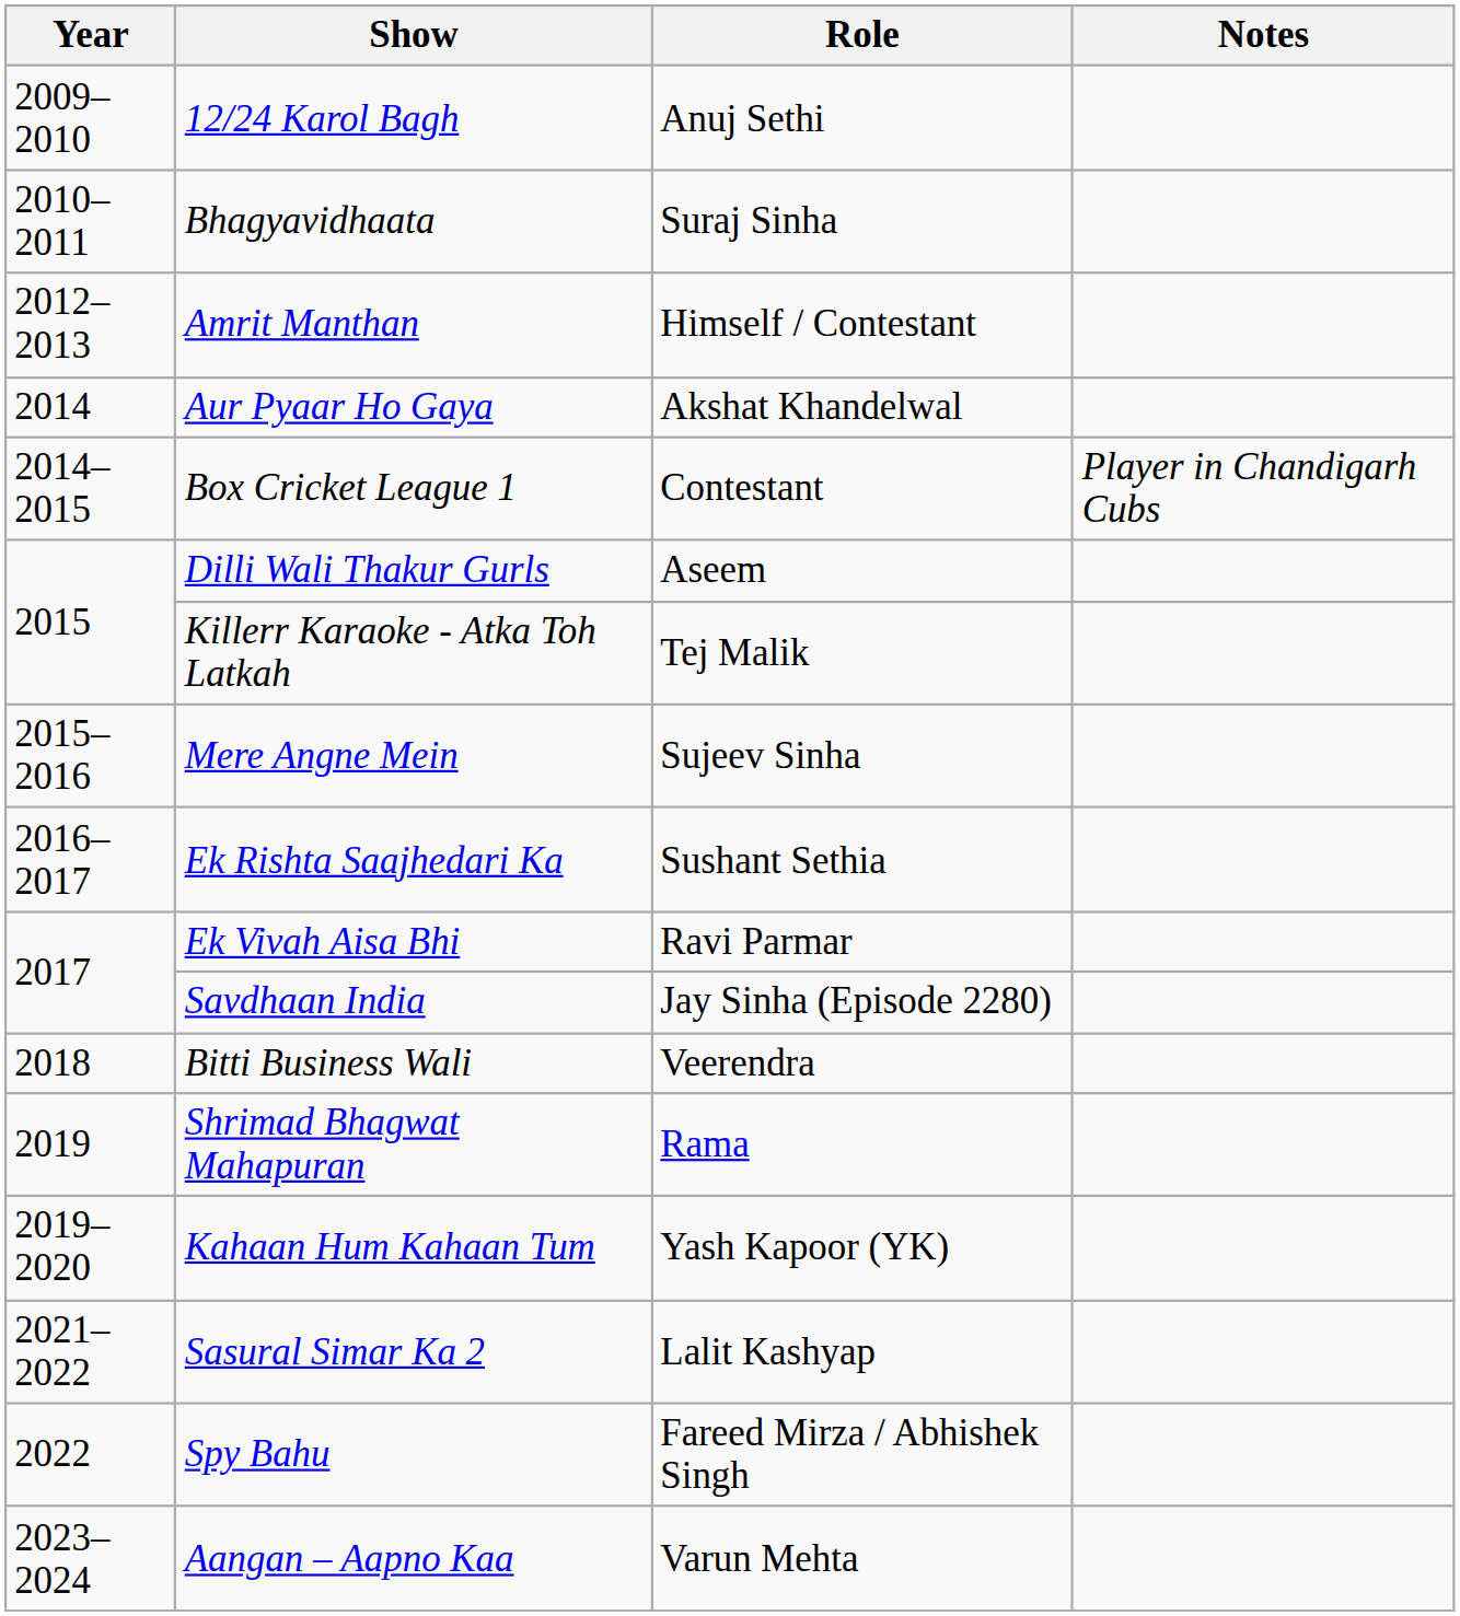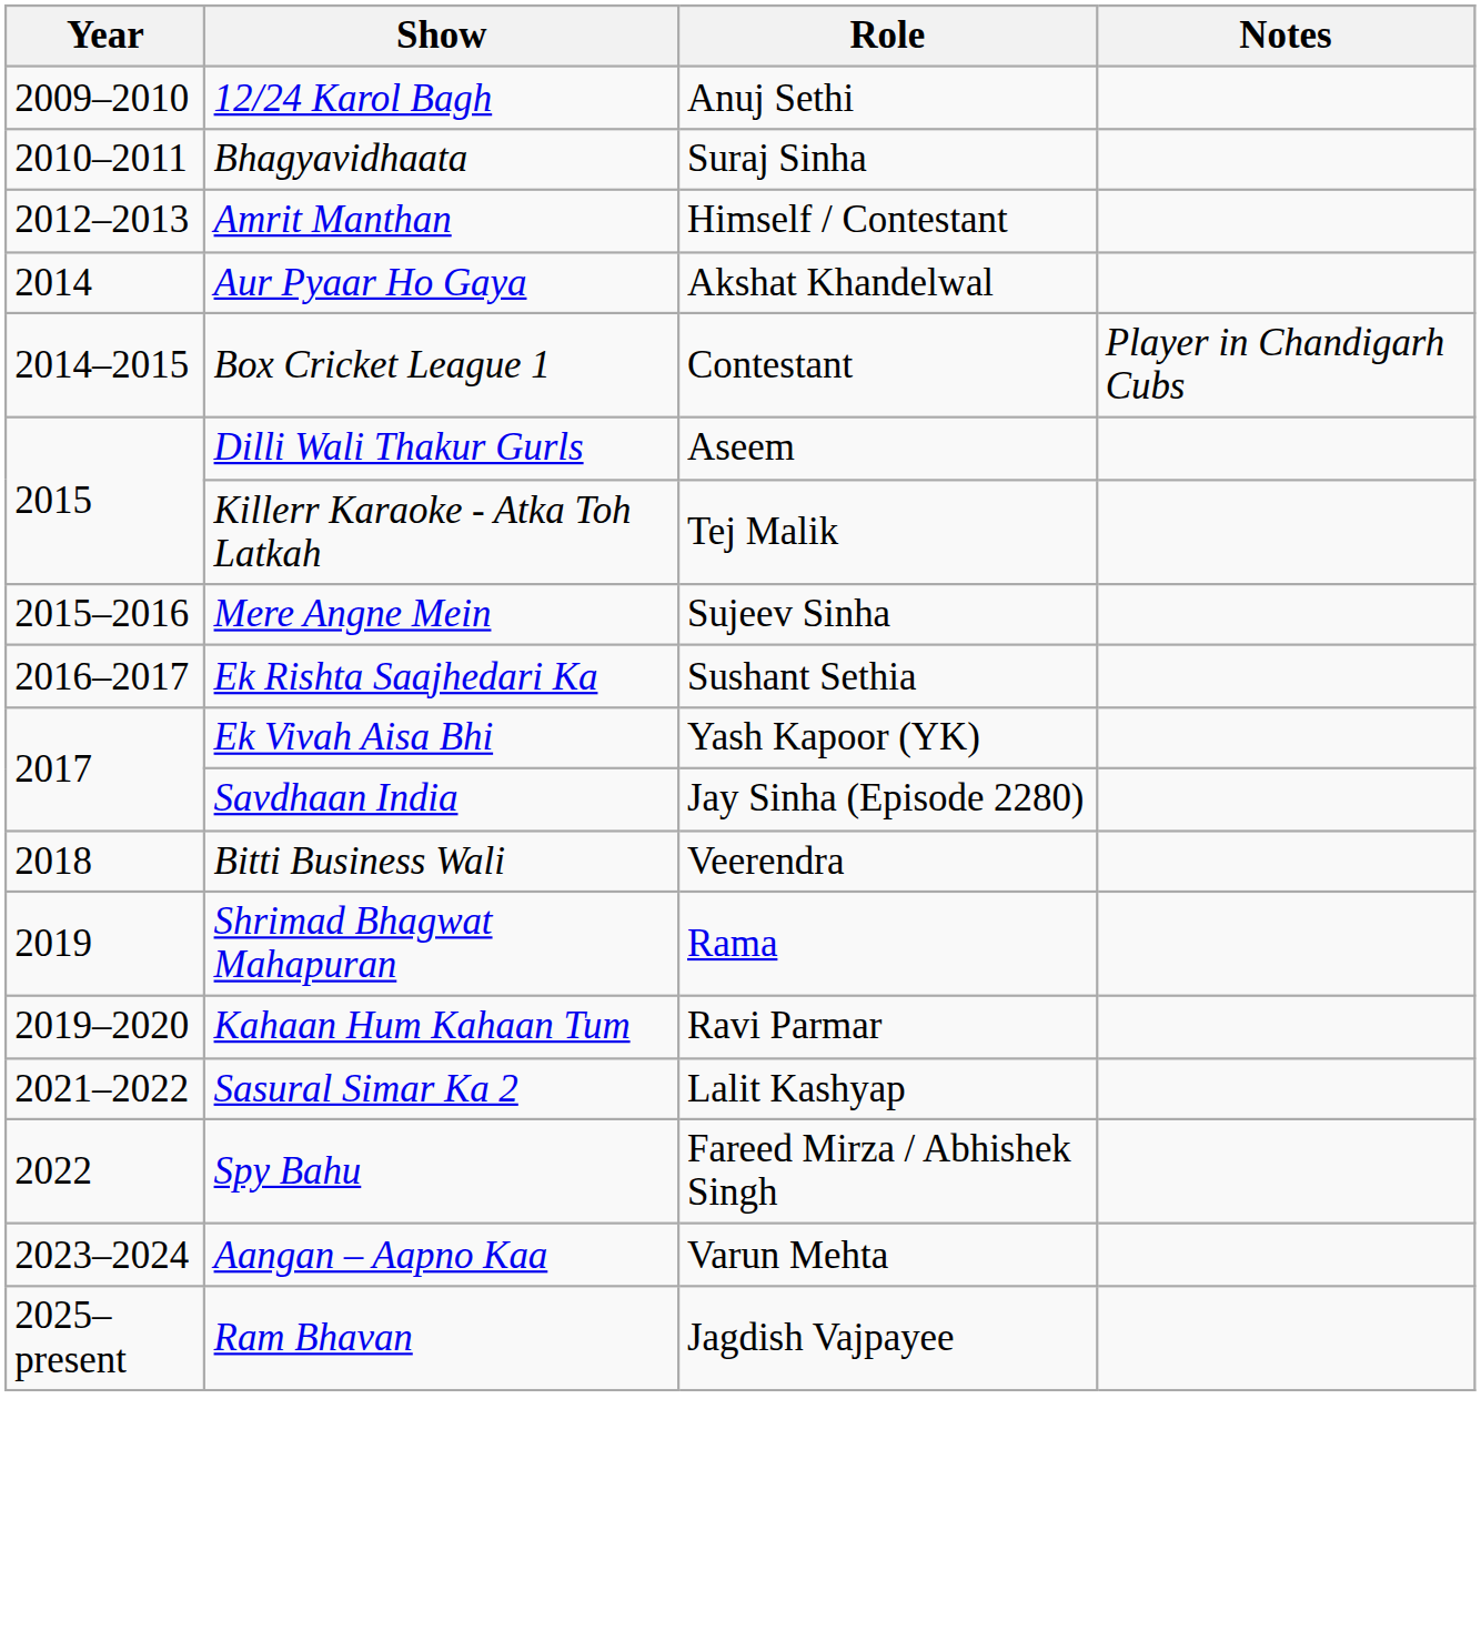 <table class="wikitable sortable">
 <tr>
 <th>Year</th>
 <th>Show</th>
 <th>Role</th>
 <th>Notes</th>
 </tr>
 <tr>
 <td>2009–2010</td>
 <td><em><a href='#'>12/24 Karol Bagh</a></em></td>
 <td>Anuj Sethi</td>
 <td></td>
 </tr>
 <tr>
 <td>2010–2011</td>
 <td><em>Bhagyavidhaata</em></td>
 <td>Suraj Sinha</td>
 <td></td>
 </tr>
 <tr>
 <td>2012–2013</td>
 <td><em><a href='#'>Amrit Manthan</a></em></td>
 <td>Himself / Contestant</td>
 <td></td>
 </tr>
 <tr>
 <td>2014</td>
 <td><em><a href='#'>Aur Pyaar Ho Gaya</a></em></td>
 <td>Akshat Khandelwal</td>
 <td></td>
 </tr>
 <tr>
 <td>2014–2015</td>
 <td><em>Box Cricket League 1</em></td>
 <td>Contestant</td>
 <td><em>Player in Chandigarh Cubs</em></td>
 </tr>
 <tr>
 <td rowspan="2">2015</td>
 <td><em><a href='#'>Dilli Wali Thakur Gurls</a></em></td>
 <td>Aseem</td>
 <td></td>
 </tr>
 <tr>
 <td><em>Killerr Karaoke - Atka Toh Latkah</em></td>
 <td>Tej Malik</td>
 <td></td>
 </tr>
 <tr>
 <td>2015–2016</td>
 <td><em><a href='#'>Mere Angne Mein</a></em></td>
 <td>Sujeev Sinha</td>
 <td></td>
 </tr>
 <tr>
 <td>2016–2017</td>
 <td><em><a href='#'>Ek Rishta Saajhedari Ka</a></em></td>
 <td>Sushant Sethia</td>
 <td></td>
 </tr>
 <tr>
 <td rowspan="2">2017</td>
 <td><em><a href='#'>Ek Vivah Aisa Bhi</a></em></td>
-<td>Ravi Parmar</td>
+<td>Yash Kapoor (YK)</td>
 <td></td>
 </tr>
 <tr>
 <td><em><a href='#'>Savdhaan India</a></em></td>
 <td>Jay Sinha (Episode 2280)</td>
 <td></td>
 </tr>
 <tr>
 <td>2018</td>
 <td><em>Bitti Business Wali</em></td>
 <td>Veerendra</td>
 <td></td>
 </tr>
 <tr>
 <td>2019</td>
 <td><em><a href='#'>Shrimad Bhagwat Mahapuran</a></em></td>
 <td><a href='#'>Rama</a></td>
 <td></td>
 </tr>
 <tr>
 <td>2019–2020</td>
 <td><em><a href='#'>Kahaan Hum Kahaan Tum</a></em></td>
-<td>Yash Kapoor (YK)</td>
+<td>Ravi Parmar</td>
 <td></td>
 </tr>
 <tr>
 <td>2021–2022</td>
 <td><em><a href='#'>Sasural Simar Ka 2</a></em></td>
 <td>Lalit Kashyap</td>
 <td></td>
 </tr>
 <tr>
 <td>2022</td>
 <td><em><a href='#'>Spy Bahu</a></em></td>
 <td>Fareed Mirza / Abhishek Singh</td>
 <td></td>
 </tr>
 <tr>
 <td>2023–2024</td>
 <td><em><a href='#'>Aangan – Aapno Kaa</a></em></td>
 <td>Varun Mehta</td>
 <td></td>
 </tr>
+<tr>
+<td>2025–present</td>
+<td><em><a href='#'>Ram Bhavan</a></em></td>
+<td>Jagdish Vajpayee</td>
+<td></td>
+</tr>
 </table>
